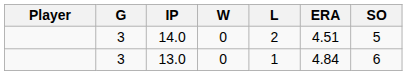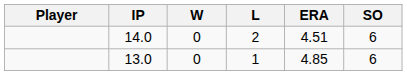 <table class="wikitable sortable">
 <tr>
 <th bgcolor="#DDDDFF" width="16%">Player</th>
-<th bgcolor="#DDDDFF" width="9%">G</th>
 <th bgcolor="#DDDDFF" width="9%">IP</th>
 <th bgcolor="#DDDDFF" width="9%">W</th>
 <th bgcolor="#DDDDFF" width="9%">L</th>
 <th bgcolor="#DDDDFF" width="9%">ERA</th>
 <th bgcolor="#DDDDFF" width="9%">SO</th>
 </tr>
 <tr align="center">
 <td></td>
-<td>3</td>
 <td>14.0</td>
 <td>0</td>
 <td>2</td>
 <td>4.51</td>
-<td>5</td>
+<td>6</td>
 </tr>
 <tr align="center">
 <td></td>
-<td>3</td>
 <td>13.0</td>
 <td>0</td>
 <td>1</td>
-<td>4.84</td>
+<td>4.85</td>
 <td>6</td>
 </tr>
 </table>
